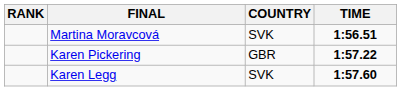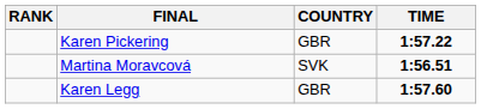 <table class="wikitable">
 <tr>
 <th>RANK</th>
 <th align="left" style="width: 15em">FINAL</th>
 <th>COUNTRY</th>
 <th style="width: 6em">TIME</th>
 </tr>
 <tr>
 <td align="center"></td>
+<td><a href='#'>Karen Pickering</a></td>
+<td> GBR</td>
+<td align="center"><strong>1:57.22</strong></td>
+</tr>
+<tr>
+<td align="center"></td>
 <td><a href='#'>Martina Moravcová</a></td>
 <td> SVK</td>
 <td align="center"><strong>1:56.51</strong></td>
 </tr>
 <tr>
 <td align="center"></td>
-<td><a href='#'>Karen Pickering</a></td>
+<td><a href='#'>Karen Legg</a></td>
 <td> GBR</td>
-<td align="center"><strong>1:57.22</strong></td>
-</tr>
-<tr>
-<td align="center"></td>
-<td><a href='#'>Karen Legg</a></td>
-<td> SVK</td>
 <td align="center"><strong>1:57.60</strong></td>
 </tr>
 </table>
